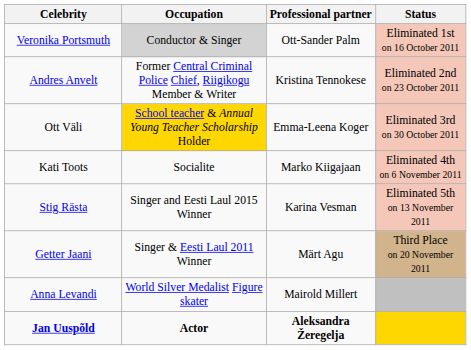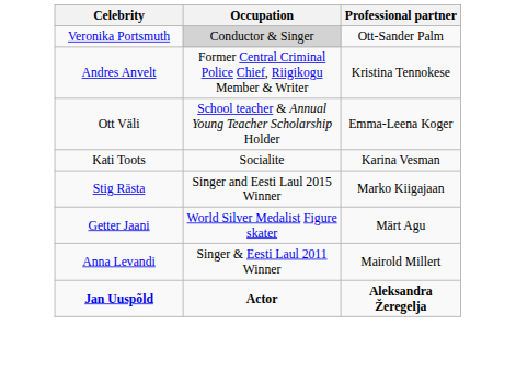 <table class="wikitable"  style="margin:auto; text-align:center; font-size:95%;">
 <tr>
 <th style="width:145px;">Celebrity</th>
 <th style="width:180px;">Occupation</th>
 <th style="width:135px;">Professional partner</th>
-<th style="width:110px;">Status</th>
 </tr>
 <tr>
 <td><a href='#'>Veronika Portsmuth</a></td>
 <td style="background: lightgrey;">Conductor & Singer</td>
 <td>Ott-Sander Palm</td>
-<td bgcolor="#F4C7B8">Eliminated 1st<br><small>on 16 October 2011</small></td>
 </tr>
 <tr>
 <td><a href='#'>Andres Anvelt</a></td>
 <td>Former <a href='#'>Central Criminal Police</a> <a href='#'>Chief</a>, <a href='#'>Riigikogu</a> Member & Writer</td>
 <td>Kristina Tennokese</td>
-<td bgcolor="#F4C7B8">Eliminated 2nd<br><small>on 23 October 2011</small></td>
 </tr>
 <tr>
 <td>Ott Väli</td>
-<td style="background: gold;"><a href='#'>School teacher</a> & <em>Annual Young Teacher Scholarship</em> Holder</td>
+<td><a href='#'>School teacher</a> & <em>Annual Young Teacher Scholarship</em> Holder</td>
 <td>Emma-Leena Koger</td>
-<td bgcolor="#F4C7B8">Eliminated 3rd<br><small>on 30 October 2011</small></td>
 </tr>
 <tr>
 <td>Kati Toots</td>
 <td>Socialite</td>
-<td>Marko Kiigajaan</td>
-<td bgcolor="#F4C7B8">Eliminated 4th<br><small>on 6 November 2011</small></td>
+<td>Karina Vesman</td>
 </tr>
 <tr>
 <td><a href='#'>Stig Rästa</a></td>
 <td>Singer and Eesti Laul 2015 Winner</td>
-<td>Karina Vesman</td>
-<td bgcolor="#F4C7B8">Eliminated 5th<br><small>on 13 November 2011</small></td>
+<td>Marko Kiigajaan</td>
 </tr>
 <tr>
 <td><a href='#'>Getter Jaani</a></td>
-<td>Singer & <a href='#'>Eesti Laul 2011</a> Winner</td>
+<td><a href='#'>World Silver Medalist</a> <a href='#'>Figure skater</a></td>
 <td>Märt Agu</td>
-<td bgcolor="tan">Third Place<br><small>on 20 November 2011</small></td>
 </tr>
 <tr>
 <td><a href='#'>Anna Levandi</a></td>
-<td><a href='#'>World Silver Medalist</a> <a href='#'>Figure skater</a></td>
+<td>Singer & <a href='#'>Eesti Laul 2011</a> Winner</td>
 <td>Mairold Millert</td>
-<td bgcolor="silver"></td>
 </tr>
 <tr>
 <td><strong><a href='#'>Jan Uuspõld</a></strong></td>
 <td><strong>Actor</strong></td>
 <td><strong>Aleksandra Žeregelja</strong></td>
-<td bgcolor="gold"></td>
 </tr>
 </table>
